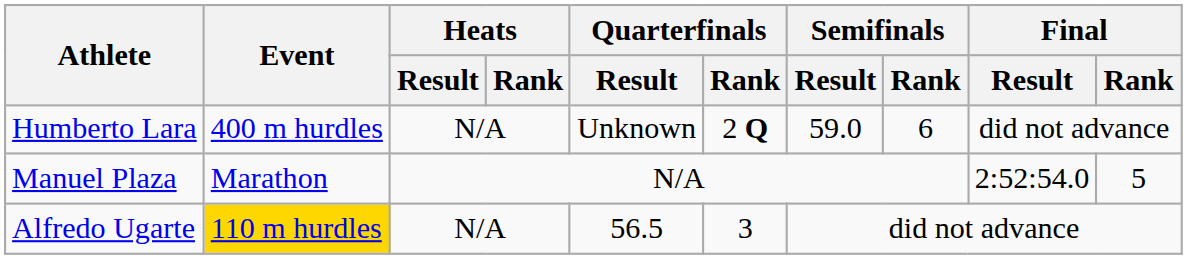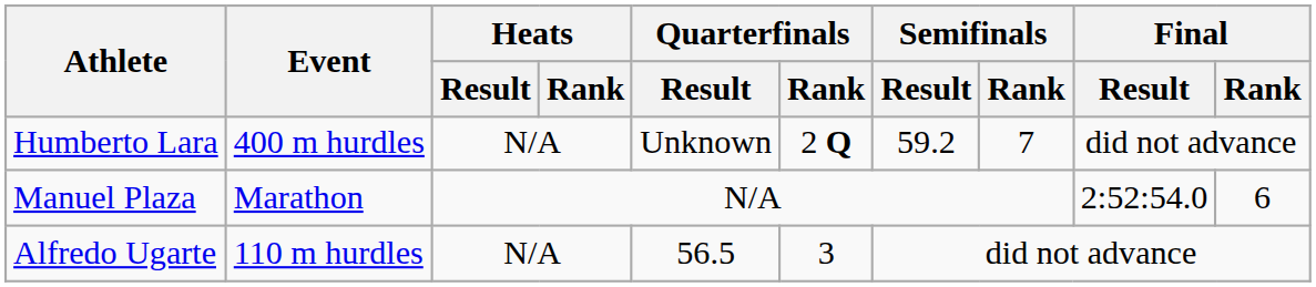 <table class=wikitable style="font-size:90%">
 <tr>
 <th rowspan=2>Athlete</th>
 <th rowspan=2>Event</th>
 <th colspan=2>Heats</th>
 <th colspan=2>Quarterfinals</th>
 <th colspan=2>Semifinals</th>
 <th colspan=2>Final</th>
 </tr>
 <tr>
 <th>Result</th>
 <th>Rank</th>
 <th>Result</th>
 <th>Rank</th>
 <th>Result</th>
 <th>Rank</th>
 <th>Result</th>
 <th>Rank</th>
 </tr>
 <tr>
 <td><a href='#'>Humberto Lara</a></td>
 <td><a href='#'>400 m hurdles</a></td>
 <td align=center colspan=2>N/A</td>
 <td align=center>Unknown</td>
 <td align=center>2 <strong>Q</strong></td>
-<td align=center>59.0</td>
-<td align=center>6</td>
+<td align=center>59.2</td>
+<td align=center>7</td>
 <td align=center colspan=2>did not advance</td>
 </tr>
 <tr>
 <td><a href='#'>Manuel Plaza</a></td>
 <td><a href='#'>Marathon</a></td>
 <td align=center colspan=6>N/A</td>
 <td align=center>2:52:54.0</td>
-<td align=center>5</td>
+<td align=center>6</td>
 </tr>
 <tr>
 <td><a href='#'>Alfredo Ugarte</a></td>
-<td style="background: gold;"><a href='#'>110 m hurdles</a></td>
+<td><a href='#'>110 m hurdles</a></td>
 <td align=center colspan=2>N/A</td>
 <td align=center>56.5</td>
 <td align=center>3</td>
 <td align=center colspan=4>did not advance</td>
 </tr>
 </table>
